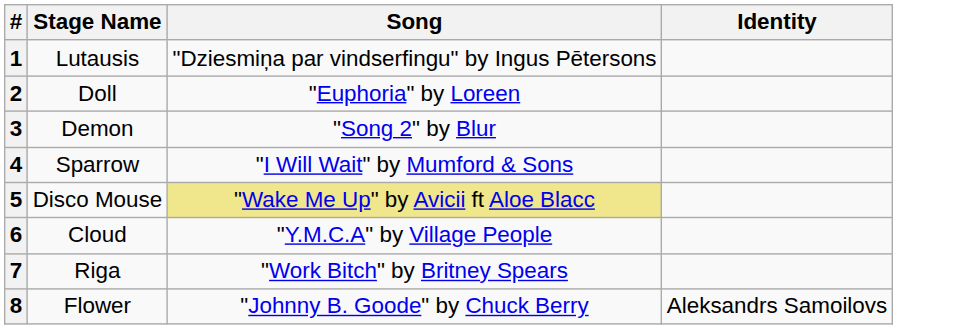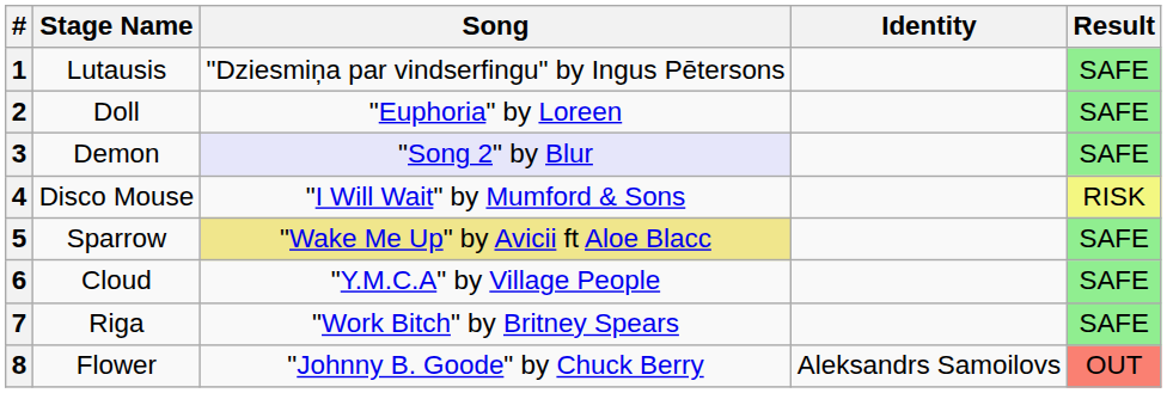 <table class="wikitable plainrowheaders" style="text-align: center;">
 <tr>
 <th>#</th>
 <th>Stage Name</th>
 <th>Song</th>
 <th>Identity</th>
+<th>Result</th>
 </tr>
 <tr>
 <th>1</th>
 <td>Lutausis</td>
 <td>"Dziesmiņa par vindserfingu" by Ingus Pētersons</td>
 <td></td>
+<td bgcolor="lightgreen">SAFE</td>
 </tr>
 <tr>
 <th>2</th>
 <td>Doll</td>
 <td>"<a href='#'>Euphoria</a>" by <a href='#'>Loreen</a></td>
 <td></td>
+<td bgcolor="lightgreen">SAFE</td>
 </tr>
 <tr>
 <th>3</th>
 <td>Demon</td>
-<td>"<a href='#'>Song 2</a>" by <a href='#'>Blur</a></td>
+<td style="background: lavender;">"<a href='#'>Song 2</a>" by <a href='#'>Blur</a></td>
 <td></td>
+<td bgcolor="lightgreen">SAFE</td>
 </tr>
 <tr>
 <th>4</th>
-<td>Sparrow</td>
+<td>Disco Mouse</td>
 <td>"<a href='#'>I Will Wait</a>" by <a href='#'>Mumford & Sons</a></td>
 <td></td>
+<td bgcolor="#F3F781">RISK</td>
 </tr>
 <tr>
 <th>5</th>
-<td>Disco Mouse</td>
+<td>Sparrow</td>
 <td style="background: khaki;">"<a href='#'>Wake Me Up</a>" by <a href='#'>Avicii</a> ft <a href='#'>Aloe Blacc</a></td>
 <td></td>
+<td bgcolor="lightgreen">SAFE</td>
 </tr>
 <tr>
 <th>6</th>
 <td>Cloud</td>
 <td>"<a href='#'>Y.M.C.A</a>" by <a href='#'>Village People</a></td>
 <td></td>
+<td bgcolor="lightgreen">SAFE</td>
 </tr>
 <tr>
 <th>7</th>
 <td>Riga</td>
 <td>"<a href='#'>Work Bitch</a>" by <a href='#'>Britney Spears</a></td>
 <td></td>
+<td bgcolor="lightgreen">SAFE</td>
 </tr>
 <tr>
 <th>8</th>
 <td>Flower</td>
 <td>"<a href='#'>Johnny B. Goode</a>" by <a href='#'>Chuck Berry</a></td>
 <td>Aleksandrs Samoilovs</td>
+<td bgcolor="salmon">OUT</td>
 </tr>
 </table>
